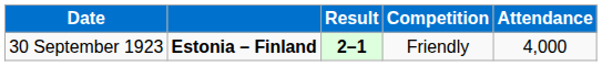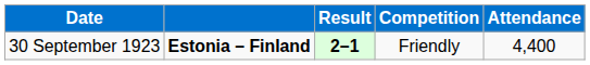 <table class="wikitable" style="text-align:center">
 <tr>
 <th style="background:#0072CE; color:white">Date</th>
 <th style="background:#0072CE; color:white"></th>
 <th style="background:#0072CE; color:white">Result</th>
 <th style="background:#0072CE; color:white">Competition</th>
 <th style="background:#0072CE; color:white">Attendance</th>
 </tr>
 <tr>
 <td>30 September 1923</td>
 <td><strong> Estonia – Finland </strong></td>
 <td style="background:#dfd"><strong>2–1</strong></td>
 <td>Friendly</td>
-<td>4,000</td>
+<td>4,400</td>
 </tr>
 </table>
